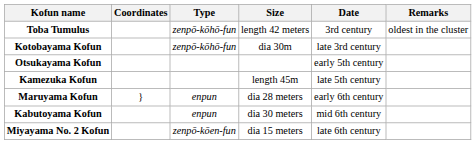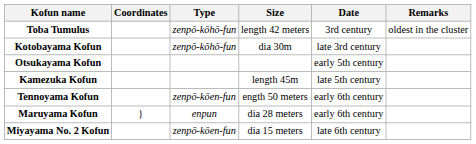 <table class="wikitable" style="text-align:center;background:#ffffff;white-space:nowrap;font-size:80%">
 <tr>
 <th>Kofun name</th>
 <th>Coordinates</th>
 <th>Type</th>
 <th>Size</th>
 <th>Date</th>
 <th>Remarks</th>
 </tr>
 <tr>
 <td><strong>Toba Tumulus</strong></td>
 <td></td>
 <td><em>zenpō-kōhō-fun</em></td>
 <td>length 42 meters</td>
 <td>3rd century</td>
 <td>oldest in the cluster</td>
 </tr>
 <tr>
 <td><strong>Kotobayama Kofun</strong></td>
 <td></td>
 <td><em>zenpō-kōhō-fun</em></td>
 <td>dia 30m</td>
 <td>late 3rd century</td>
 <td></td>
 </tr>
 <tr>
 <td><strong>Otsukayama Kofun</strong></td>
 <td></td>
 <td><em></em></td>
 <td></td>
 <td>early 5th century</td>
 <td></td>
 </tr>
 <tr>
 <td><strong>Kamezuka Kofun</strong></td>
 <td></td>
 <td><em></em></td>
 <td>length 45m</td>
 <td>late 5th century</td>
 <td></td>
 </tr>
 <tr>
+<td><strong>Tennoyama Kofun</strong></td>
+<td></td>
+<td><em> zenpō-kōen-fun</em></td>
+<td>ength 50 meters</td>
+<td>early 6th century</td>
+<td></td>
+</tr>
+<tr>
 <td><strong>Maruyama Kofun</strong></td>
 <td>}</td>
 <td><em>enpun</em></td>
 <td>dia 28 meters</td>
 <td>early 6th century</td>
-<td></td>
-</tr>
-<tr>
-<td><strong>Kabutoyama Kofun</strong></td>
-<td></td>
-<td><em>enpun</em></td>
-<td>dia 30 meters</td>
-<td>mid 6th century</td>
 <td></td>
 </tr>
 <tr>
 <td><strong>Miyayama No. 2 Kofun</strong></td>
 <td></td>
 <td><em> zenpō-kōen-fun</em></td>
 <td>dia 15 meters</td>
 <td>late 6th century</td>
 <td></td>
 </tr>
 </table>
